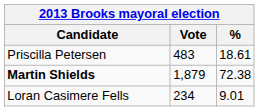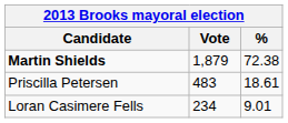 <table class="wikitable">
 <tr>
 <th colspan="3"><a href='#'>2013 Brooks mayoral election</a></th>
 </tr>
 <tr>
 <th bgcolor="#DDDDFF" width="200px">Candidate</th>
 <th bgcolor="#DDDDFF" width="50px">Vote</th>
 <th bgcolor="#DDDDFF" width="30px">%</th>
 </tr>
 <tr>
+<td><strong>Martin Shields</strong></td>
+<td>1,879</td>
+<td>72.38</td>
+</tr>
+<tr>
 <td>Priscilla Petersen</td>
 <td>483</td>
 <td>18.61</td>
-</tr>
-<tr>
-<td><strong>Martin Shields</strong></td>
-<td>1,879</td>
-<td>72.38</td>
 </tr>
 <tr>
 <td>Loran Casimere Fells</td>
 <td>234</td>
 <td>9.01</td>
 </tr>
 </table>
